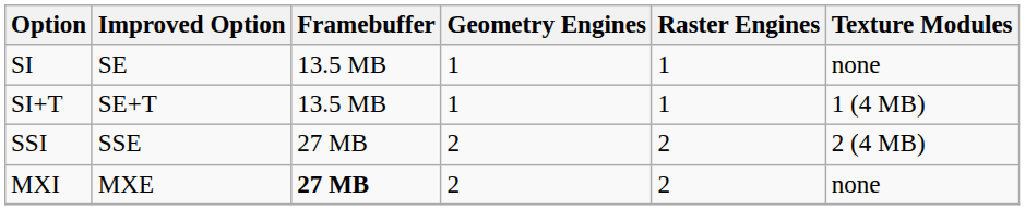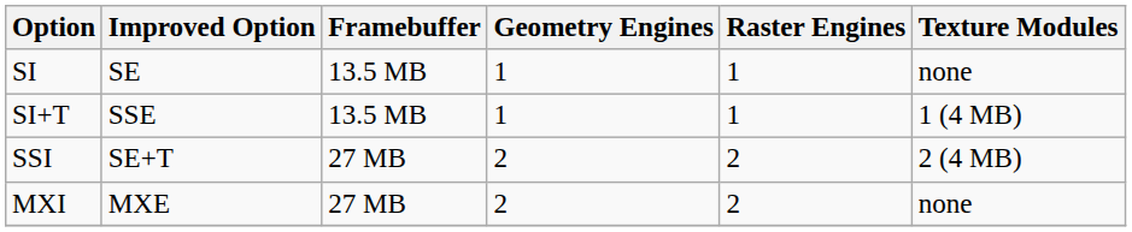 <table class="wikitable">
 <tr>
 <th>Option</th>
 <th>Improved Option</th>
 <th>Framebuffer</th>
 <th>Geometry Engines</th>
 <th>Raster Engines</th>
 <th>Texture Modules</th>
 </tr>
 <tr>
 <td>SI</td>
 <td>SE</td>
 <td>13.5 MB</td>
 <td>1</td>
 <td>1</td>
 <td>none</td>
 </tr>
 <tr>
 <td>SI+T</td>
-<td>SE+T</td>
+<td>SSE</td>
 <td>13.5 MB</td>
 <td>1</td>
 <td>1</td>
 <td>1 (4 MB)</td>
 </tr>
 <tr>
 <td>SSI</td>
-<td>SSE</td>
+<td>SE+T</td>
 <td>27 MB</td>
 <td>2</td>
 <td>2</td>
 <td>2 (4 MB)</td>
 </tr>
 <tr>
 <td>MXI</td>
 <td>MXE</td>
-<td><strong>27 MB</strong></td>
+<td>27 MB</td>
 <td>2</td>
 <td>2</td>
 <td>none</td>
 </tr>
 <tr>
 </tr>
 </table>
